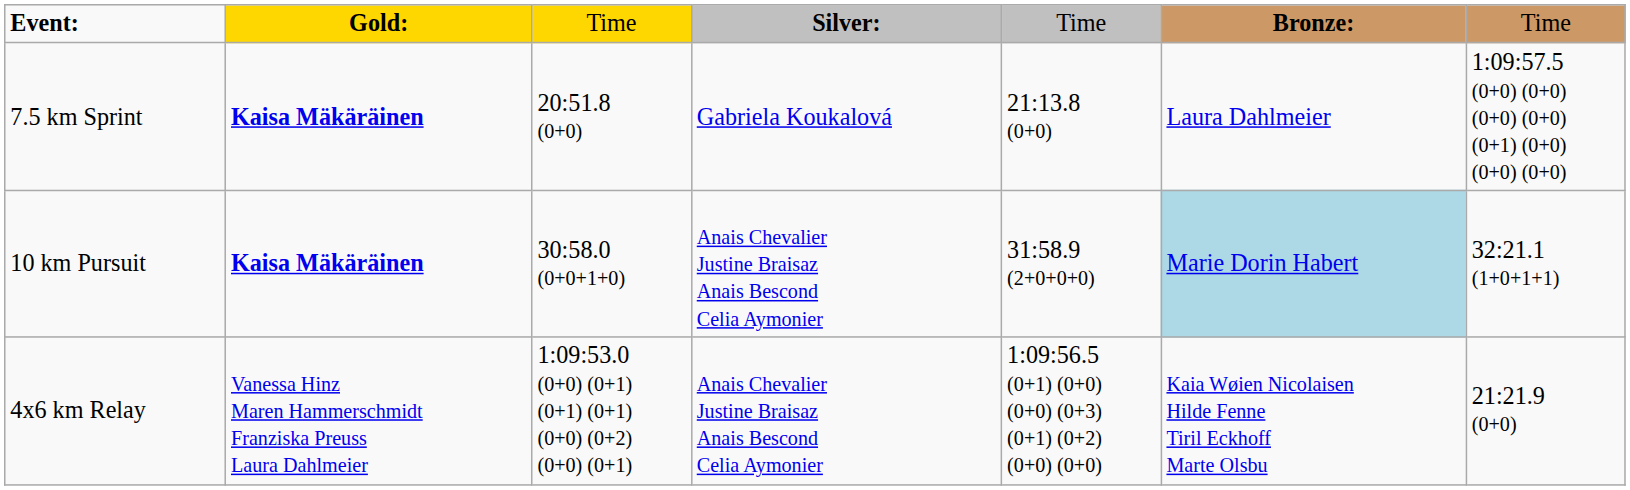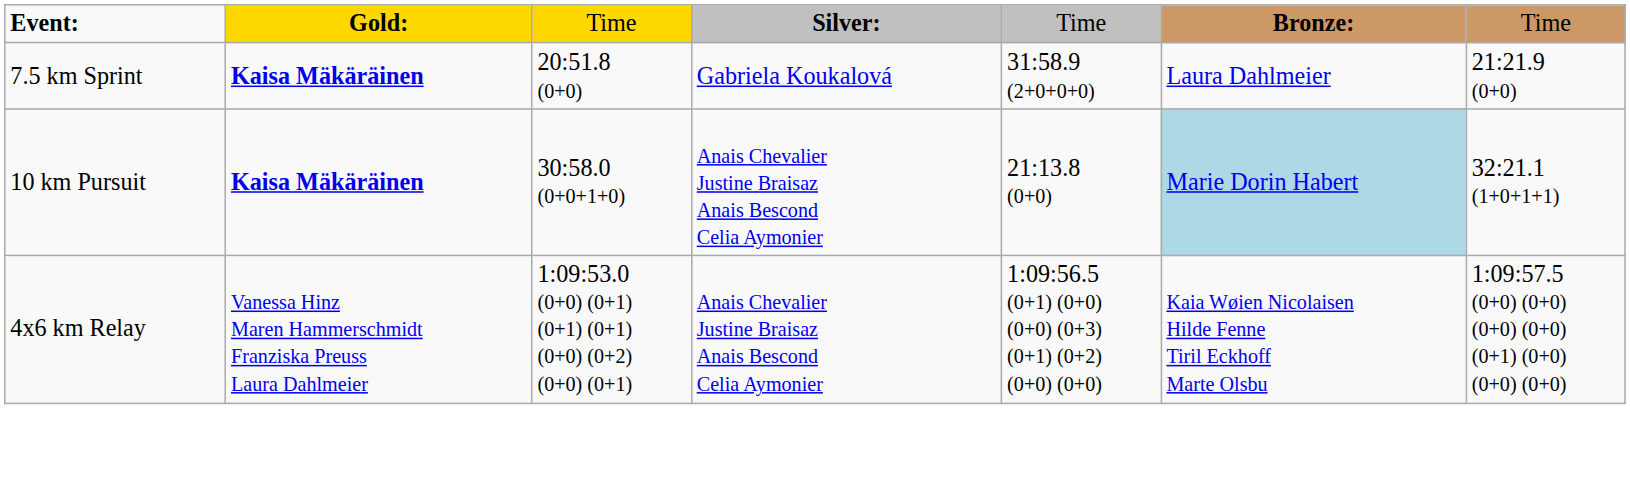 <table class="wikitable" width=85%>
 <tr>
 <td><strong>Event:</strong></td>
 <td style="text-align:center;background-color:gold;"><strong>Gold:</strong></td>
 <td style="text-align:center;background-color:gold;">Time</td>
 <td style="text-align:center;background-color:silver;"><strong>Silver:</strong></td>
 <td style="text-align:center;background-color:silver;">Time</td>
 <td style="text-align:center;background-color:#CC9966;"><strong>Bronze:</strong></td>
 <td style="text-align:center;background-color:#CC9966;">Time</td>
 </tr>
 <tr>
 <td>7.5 km Sprint<br></td>
 <td><strong><a href='#'>Kaisa Mäkäräinen</a></strong><br><small></small></td>
 <td>20:51.8<br><small>(0+0)</small></td>
 <td><a href='#'>Gabriela Koukalová</a><br><small></small></td>
-<td>21:13.8<br><small>(0+0)</small></td>
+<td>31:58.9<br><small>(2+0+0+0)</small></td>
 <td><a href='#'>Laura Dahlmeier</a><br><small></small></td>
-<td>1:09:57.5<br><small>(0+0) (0+0)<br>(0+0) (0+0)<br>(0+1) (0+0)<br>(0+0) (0+0)</small></td>
+<td>21:21.9<br><small>(0+0)</small></td>
 </tr>
 <tr>
 <td>10 km Pursuit<br></td>
 <td><strong><a href='#'>Kaisa Mäkäräinen</a></strong><br><small></small></td>
 <td>30:58.0<br><small>(0+0+1+0)</small></td>
 <td><br><small><a href='#'>Anais Chevalier</a><br><a href='#'>Justine Braisaz</a><br><a href='#'>Anais Bescond</a><br><a href='#'>Celia Aymonier</a></small></td>
-<td>31:58.9<br><small>(2+0+0+0)</small></td>
+<td>21:13.8<br><small>(0+0)</small></td>
 <td style="background: lightblue;"><a href='#'>Marie Dorin Habert</a><br><small></small></td>
 <td>32:21.1<br><small>(1+0+1+1)</small></td>
 </tr>
 <tr>
 <td>4x6 km Relay<br></td>
 <td><strong></strong><br><small><a href='#'>Vanessa Hinz</a><br><a href='#'>Maren Hammerschmidt</a><br><a href='#'>Franziska Preuss</a><br><a href='#'>Laura Dahlmeier</a></small></td>
 <td>1:09:53.0<br><small>(0+0) (0+1)<br>(0+1) (0+1)<br>(0+0) (0+2)<br>(0+0) (0+1)</small></td>
 <td><br><small><a href='#'>Anais Chevalier</a><br><a href='#'>Justine Braisaz</a><br><a href='#'>Anais Bescond</a><br><a href='#'>Celia Aymonier</a></small></td>
 <td>1:09:56.5<br><small>(0+1) (0+0)<br>(0+0) (0+3)<br>(0+1) (0+2)<br>(0+0) (0+0)</small></td>
 <td><br><small><a href='#'>Kaia Wøien Nicolaisen</a><br><a href='#'>Hilde Fenne</a><br><a href='#'>Tiril Eckhoff</a><br><a href='#'>Marte Olsbu</a></small></td>
-<td>21:21.9<br><small>(0+0)</small></td>
+<td>1:09:57.5<br><small>(0+0) (0+0)<br>(0+0) (0+0)<br>(0+1) (0+0)<br>(0+0) (0+0)</small></td>
 </tr>
 </table>
